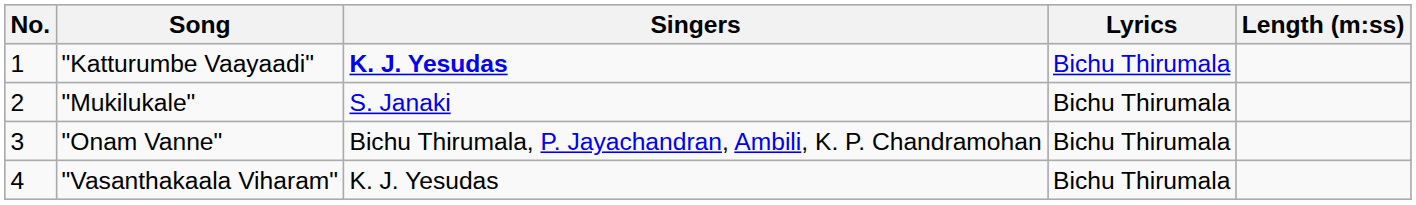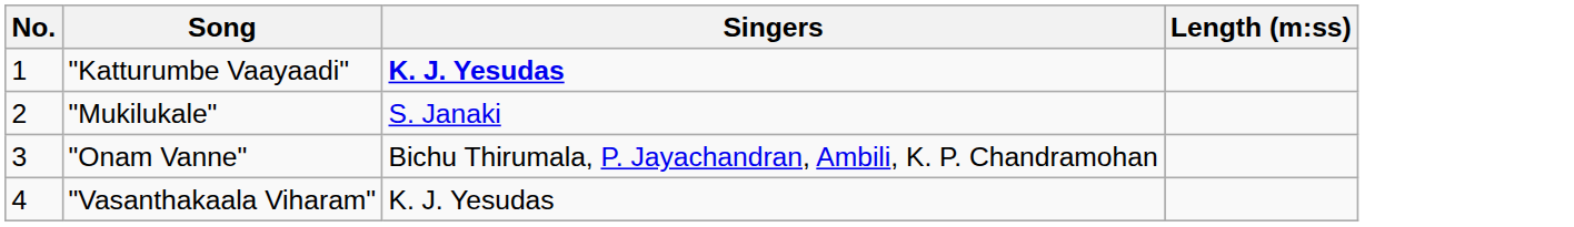 <table class="wikitable" style="font-size:95%;">
 <tr>
 <th>No.</th>
 <th>Song</th>
 <th>Singers</th>
-<th>Lyrics</th>
 <th>Length (m:ss)</th>
 </tr>
 <tr>
 <td>1</td>
 <td>"Katturumbe Vaayaadi"</td>
 <td><strong><a href='#'>K. J. Yesudas</a></strong></td>
-<td><a href='#'>Bichu Thirumala</a></td>
 <td></td>
 </tr>
 <tr>
 <td>2</td>
 <td>"Mukilukale"</td>
 <td><a href='#'>S. Janaki</a></td>
-<td>Bichu Thirumala</td>
 <td></td>
 </tr>
 <tr>
 <td>3</td>
 <td>"Onam Vanne"</td>
 <td>Bichu Thirumala, <a href='#'>P. Jayachandran</a>, <a href='#'>Ambili</a>, K. P. Chandramohan</td>
-<td>Bichu Thirumala</td>
 <td></td>
 </tr>
 <tr>
 <td>4</td>
 <td>"Vasanthakaala Viharam"</td>
 <td>K. J. Yesudas</td>
-<td>Bichu Thirumala</td>
 <td></td>
 </tr>
 </table>
